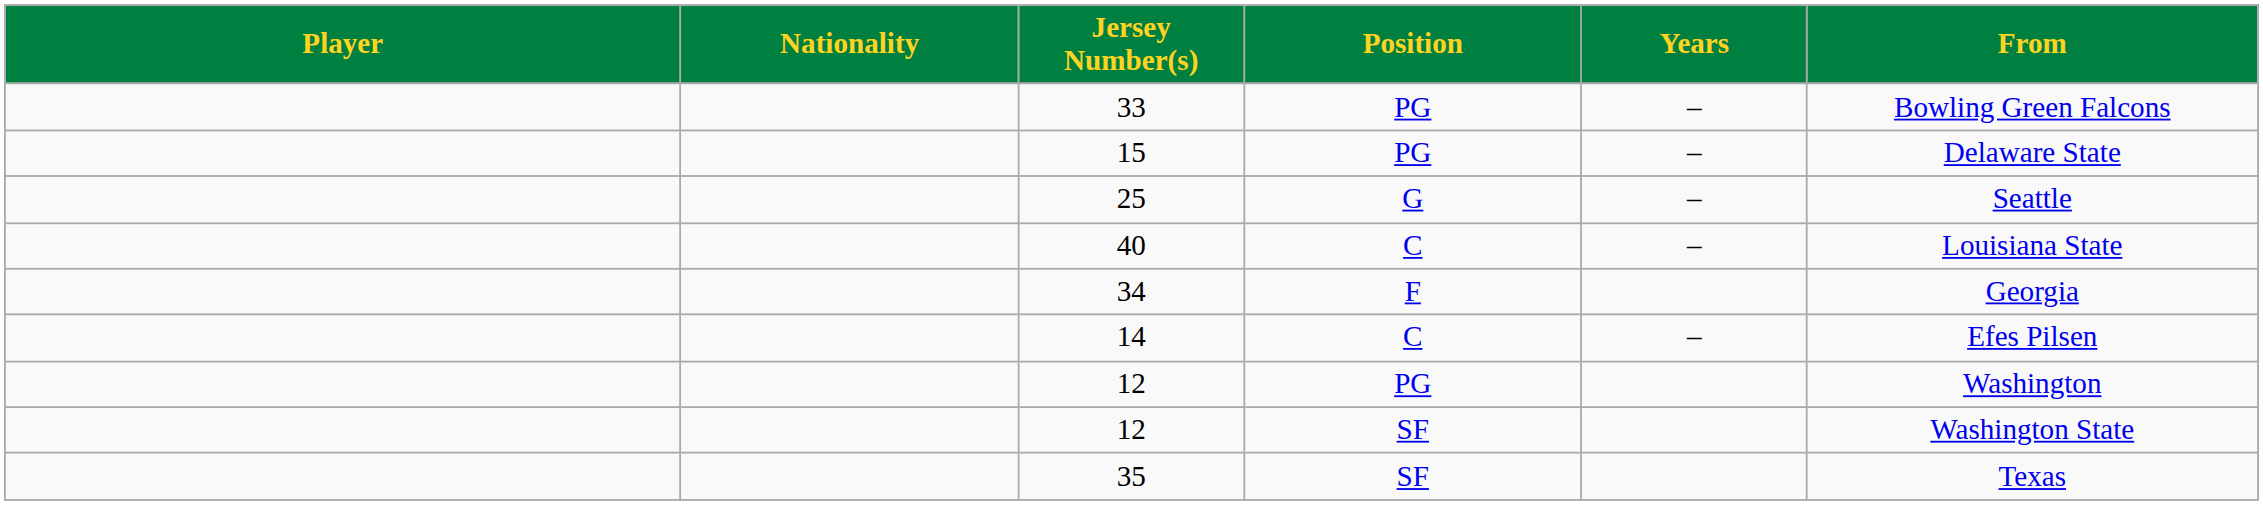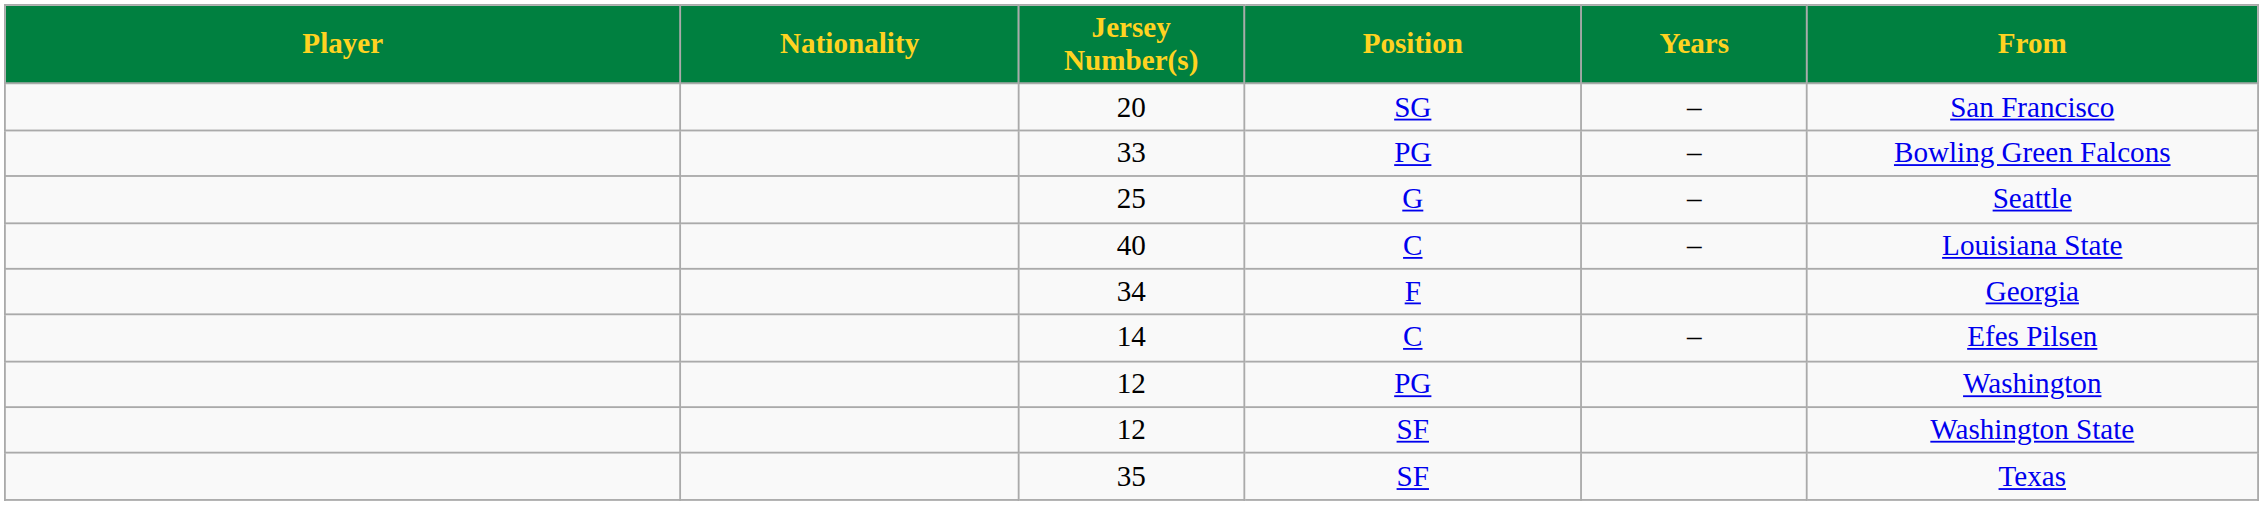 <table class="wikitable" style="text-align:center" width="98%">
 <tr>
 <th style="background:#008040;color:#FFD321;" width="30%">Player</th>
 <th style="background:#008040;color:#FFD321;" width="15%">Nationality</th>
 <th style="background:#008040;color:#FFD321;" width="10%">Jersey Number(s)</th>
 <th style="background:#008040;color:#FFD321;" width="15%">Position</th>
 <th style="background:#008040;color:#FFD321;" width="10%">Years</th>
 <th style="background:#008040;color:#FFD321;" width="20%">From</th>
 </tr>
 <tr>
 <td></td>
 <td></td>
+<td>20</td>
+<td><a href='#'>SG</a></td>
+<td>–</td>
+<td><a href='#'>San Francisco</a></td>
+</tr>
+<tr>
+<td></td>
+<td></td>
 <td>33</td>
 <td><a href='#'>PG</a></td>
 <td>–</td>
 <td><a href='#'>Bowling Green Falcons</a></td>
-</tr>
-<tr>
-<td></td>
-<td></td>
-<td>15</td>
-<td><a href='#'>PG</a></td>
-<td>–</td>
-<td><a href='#'>Delaware State</a></td>
 </tr>
 <tr>
 <td></td>
 <td></td>
 <td>25</td>
 <td><a href='#'>G</a></td>
 <td>–</td>
 <td><a href='#'>Seattle</a></td>
 </tr>
 <tr>
 <td></td>
 <td><br></td>
 <td>40</td>
 <td><a href='#'>C</a></td>
 <td>–</td>
 <td><a href='#'>Louisiana State</a></td>
 </tr>
 <tr>
 <td></td>
 <td></td>
 <td>34</td>
 <td><a href='#'>F</a></td>
 <td></td>
 <td><a href='#'>Georgia</a></td>
 </tr>
 <tr>
 <td></td>
 <td></td>
 <td>14</td>
 <td><a href='#'>C</a></td>
 <td>–</td>
 <td><a href='#'>Efes Pilsen</a></td>
 </tr>
 <tr>
 <td></td>
 <td></td>
 <td>12</td>
 <td><a href='#'>PG</a></td>
 <td></td>
 <td><a href='#'>Washington</a></td>
 </tr>
 <tr>
 <td></td>
 <td></td>
 <td>12</td>
 <td><a href='#'>SF</a></td>
 <td></td>
 <td><a href='#'>Washington State</a></td>
 </tr>
 <tr>
 <td></td>
 <td></td>
 <td>35</td>
 <td><a href='#'>SF</a></td>
 <td></td>
 <td><a href='#'>Texas</a></td>
 </tr>
 </table>
